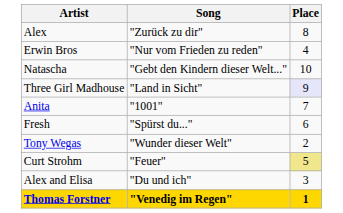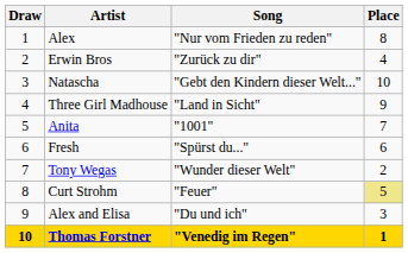 <table class="sortable wikitable" style="margin: 1em auto 1em auto; text-align:center">
 <tr>
+<th>Draw</th>
 <th>Artist</th>
 <th>Song</th>
 <th>Place</th>
 </tr>
 <tr>
+<td>1</td>
 <td align="left">Alex</td>
-<td align="left">"Zurück zu dir"</td>
+<td align="left">"Nur vom Frieden zu reden"</td>
 <td>8</td>
 </tr>
 <tr>
+<td>2</td>
 <td align="left">Erwin Bros</td>
-<td align="left">"Nur vom Frieden zu reden"</td>
+<td align="left">"Zurück zu dir"</td>
 <td>4</td>
 </tr>
 <tr>
+<td>3</td>
 <td align="left">Natascha</td>
 <td align="left">"Gebt den Kindern dieser Welt..."</td>
 <td>10</td>
 </tr>
 <tr>
+<td>4</td>
 <td align="left">Three Girl Madhouse</td>
 <td align="left">"Land in Sicht"</td>
-<td style="background: lavender;">9</td>
+<td>9</td>
 </tr>
 <tr>
+<td>5</td>
 <td align="left"><a href='#'>Anita</a></td>
 <td align="left">"1001"</td>
 <td>7</td>
 </tr>
 <tr>
+<td>6</td>
 <td align="left">Fresh</td>
 <td align="left">"Spürst du..."</td>
 <td>6</td>
 </tr>
 <tr>
+<td>7</td>
 <td align="left"><a href='#'>Tony Wegas</a></td>
 <td align="left">"Wunder dieser Welt"</td>
 <td>2</td>
 </tr>
 <tr>
+<td>8</td>
 <td align="left">Curt Strohm</td>
 <td align="left">"Feuer"</td>
 <td style="background: khaki;">5</td>
 </tr>
 <tr>
+<td>9</td>
 <td align="left">Alex and Elisa</td>
 <td align="left">"Du und ich"</td>
 <td>3</td>
 </tr>
 <tr style="font-weight:bold; background:gold;">
+<td>10</td>
 <td align="left"><a href='#'>Thomas Forstner</a></td>
 <td align="left">"Venedig im Regen"</td>
 <td>1</td>
 </tr>
 </table>
